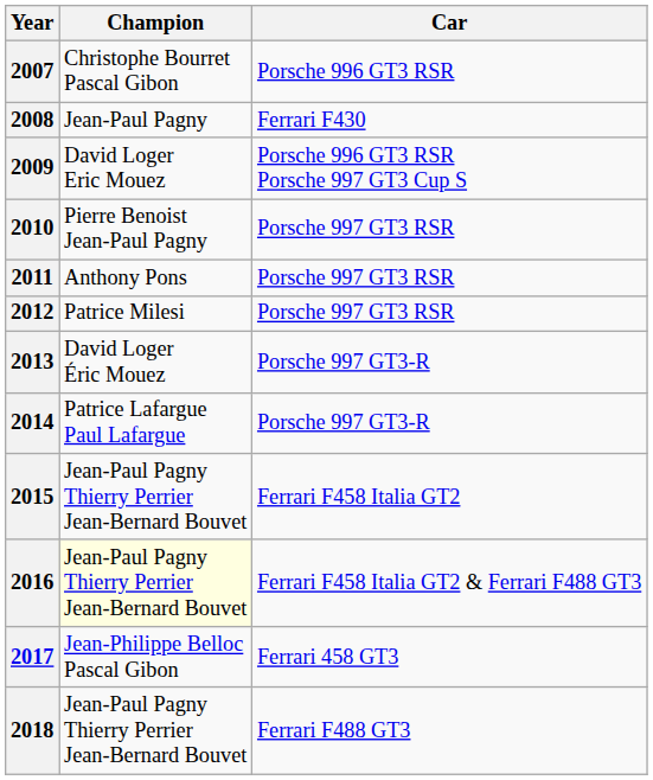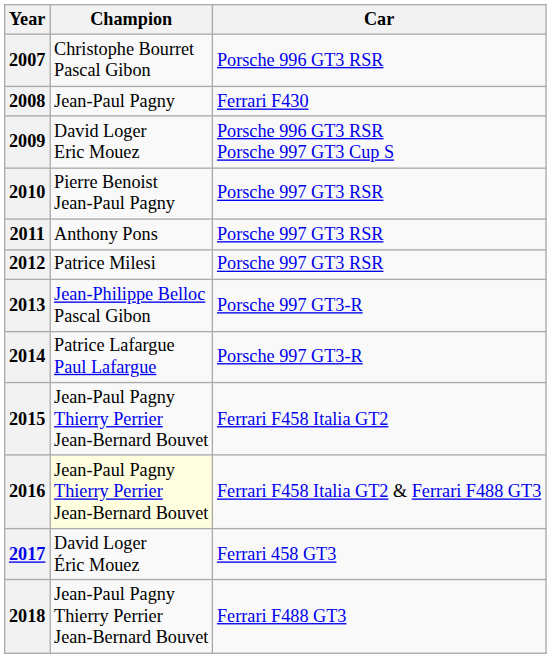 <table class="wikitable" style="font-size:85%">
 <tr>
 <th>Year</th>
 <th>Champion</th>
 <th>Car</th>
 </tr>
 <tr>
 <th>2007</th>
 <td> Christophe Bourret<br> Pascal Gibon</td>
 <td><a href='#'>Porsche 996 GT3 RSR</a></td>
 </tr>
 <tr>
 <th>2008</th>
 <td> Jean-Paul Pagny</td>
 <td><a href='#'>Ferrari F430</a></td>
 </tr>
 <tr>
 <th>2009</th>
 <td> David Loger<br> Eric Mouez</td>
 <td><a href='#'>Porsche 996 GT3 RSR</a><br> <a href='#'>Porsche 997 GT3 Cup S</a></td>
 </tr>
 <tr>
 <th>2010</th>
 <td> Pierre Benoist<br> Jean-Paul Pagny</td>
 <td><a href='#'>Porsche 997 GT3 RSR</a></td>
 </tr>
 <tr>
 <th>2011</th>
 <td> Anthony Pons</td>
 <td><a href='#'>Porsche 997 GT3 RSR</a></td>
 </tr>
 <tr>
 <th>2012</th>
 <td> Patrice Milesi</td>
 <td><a href='#'>Porsche 997 GT3 RSR</a></td>
 </tr>
 <tr>
 <th>2013</th>
-<td> David Loger<br>  Éric Mouez</td>
+<td> <a href='#'>Jean-Philippe Belloc</a><br> Pascal Gibon</td>
 <td><a href='#'>Porsche 997 GT3-R</a></td>
 </tr>
 <tr>
 <th>2014</th>
 <td> Patrice Lafargue<br> <a href='#'>Paul Lafargue</a></td>
 <td><a href='#'>Porsche 997 GT3-R</a></td>
 </tr>
 <tr>
 <th>2015</th>
 <td> Jean-Paul Pagny<br> <a href='#'>Thierry Perrier</a><br> Jean-Bernard Bouvet</td>
 <td><a href='#'>Ferrari F458 Italia GT2</a></td>
 </tr>
 <tr>
 <th>2016</th>
 <td style="background: lightyellow;"> Jean-Paul Pagny<br> <a href='#'>Thierry Perrier</a><br> Jean-Bernard Bouvet</td>
 <td><a href='#'>Ferrari F458 Italia GT2</a> & <a href='#'>Ferrari F488 GT3</a></td>
 </tr>
 <tr>
 <th><a href='#'>2017</a></th>
-<td> <a href='#'>Jean-Philippe Belloc</a><br> Pascal Gibon</td>
+<td> David Loger<br>  Éric Mouez</td>
 <td><a href='#'>Ferrari 458 GT3</a></td>
 </tr>
 <tr>
 <th>2018</th>
 <td> Jean-Paul Pagny<br>  Thierry Perrier<br>  Jean-Bernard Bouvet</td>
 <td><a href='#'>Ferrari F488 GT3</a></td>
 </tr>
 </table>
